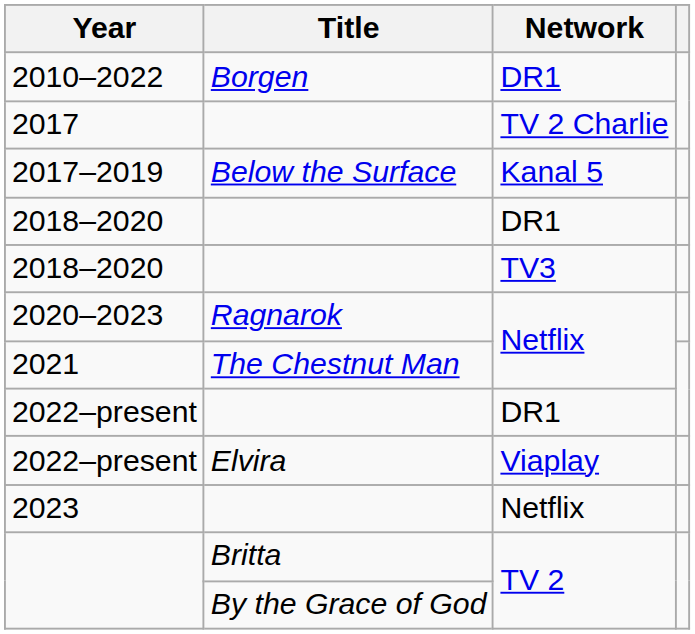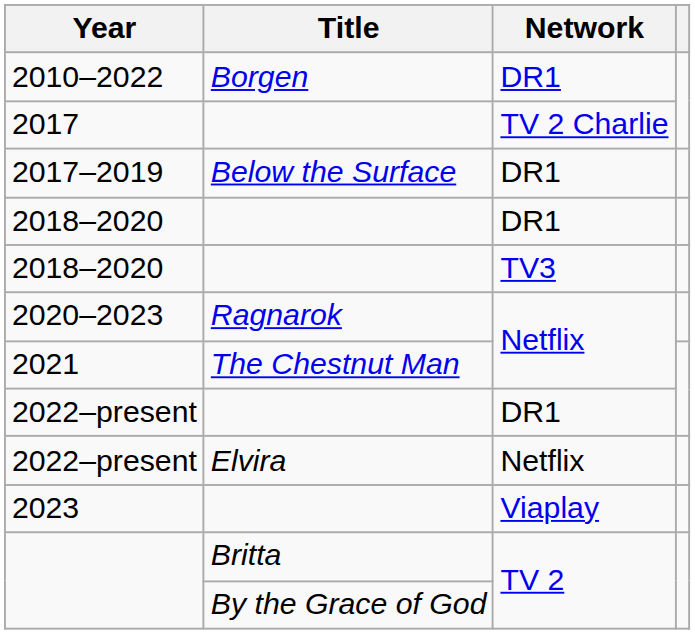 <table class="wikitable plainrowheaders sortable">
 <tr style="text-align:center;">
 <th>Year</th>
 <th>Title</th>
 <th>Network</th>
 <th class="unsortable"></th>
 </tr>
 <tr>
 <td>2010–2022</td>
 <td><em><a href='#'>Borgen</a></em></td>
 <td><a href='#'>DR1</a></td>
 <td rowspan="2"></td>
 </tr>
 <tr>
 <td>2017</td>
 <td><em></em></td>
 <td><a href='#'>TV 2 Charlie</a></td>
 </tr>
 <tr>
 <td>2017–2019</td>
 <td><em><a href='#'>Below the Surface</a></em></td>
-<td><a href='#'>Kanal 5</a></td>
+<td>DR1</td>
 <td></td>
 </tr>
 <tr>
 <td>2018–2020</td>
 <td><em></em></td>
 <td>DR1</td>
 <td></td>
 </tr>
 <tr>
 <td>2018–2020</td>
 <td><em></em></td>
 <td><a href='#'>TV3</a></td>
 <td></td>
 </tr>
 <tr>
 <td>2020–2023</td>
 <td><em><a href='#'>Ragnarok</a></em></td>
 <td rowspan="2"><a href='#'>Netflix</a></td>
 <td></td>
 </tr>
 <tr>
 <td>2021</td>
 <td><em><a href='#'>The Chestnut Man</a></em></td>
 <td rowspan="2"></td>
 </tr>
 <tr>
 <td>2022–present</td>
 <td><em></em></td>
 <td>DR1</td>
 </tr>
 <tr>
 <td>2022–present</td>
 <td><em>Elvira</em></td>
-<td><a href='#'>Viaplay</a></td>
+<td>Netflix</td>
 <td></td>
 </tr>
 <tr>
 <td>2023</td>
 <td><em></em></td>
-<td>Netflix</td>
+<td><a href='#'>Viaplay</a></td>
 <td></td>
 </tr>
 <tr>
 <td rowspan="2"></td>
 <td><em>Britta</em></td>
 <td rowspan="2"><a href='#'>TV 2</a></td>
 <td rowspan="2"></td>
 </tr>
 <tr>
 <td><em>By the Grace of God</em></td>
 </tr>
 </table>
